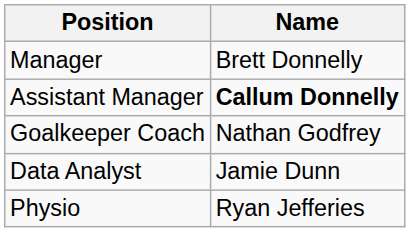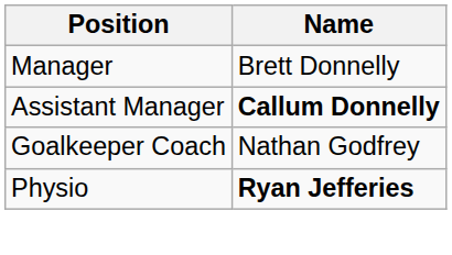 <table class="wikitable">
 <tr>
 <th>Position</th>
 <th>Name</th>
 </tr>
 <tr>
 <td>Manager</td>
 <td> Brett Donnelly</td>
 </tr>
 <tr>
 <td>Assistant Manager</td>
 <td><strong> Callum Donnelly</strong></td>
 </tr>
 <tr>
 <td>Goalkeeper Coach</td>
 <td> Nathan Godfrey</td>
 </tr>
 <tr>
-<td>Data Analyst</td>
-<td> Jamie Dunn</td>
-</tr>
-<tr>
 <td>Physio</td>
-<td> Ryan Jefferies</td>
+<td><strong> Ryan Jefferies</strong></td>
 </tr>
 </table>
